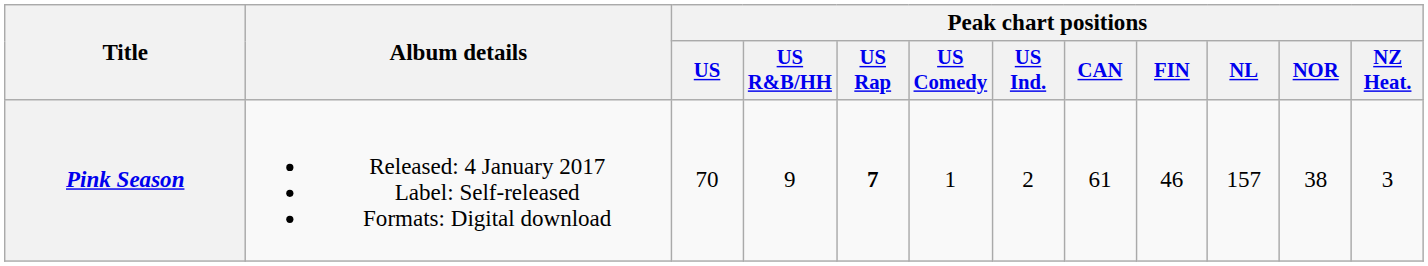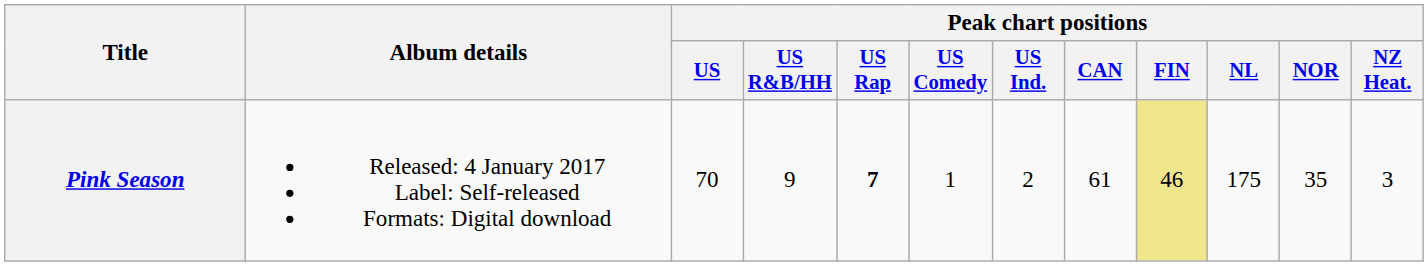 <table class="wikitable plainrowheaders" style="text-align: center;">
 <tr>
 <th scope="col" rowspan="2" style="width:10em;">Title</th>
 <th scope="col" rowspan="2" style="width:18em;">Album details</th>
 <th scope="col" colspan="10" style="width:9em;">Peak chart positions</th>
 </tr>
 <tr>
 <th scope="col" style="width:3em;font-size:90%;"><a href='#'>US</a><br></th>
 <th scope="col" style="width:3em;font-size:90%;"><a href='#'>US<br>R&B/HH</a><br></th>
 <th scope="col" style="width:3em;font-size:90%;"><a href='#'>US<br>Rap</a><br></th>
 <th scope="col" style="width:3em;font-size:90%;"><a href='#'>US<br>Comedy</a><br></th>
 <th scope="col" style="width:3em;font-size:90%;"><a href='#'>US<br>Ind.</a><br></th>
 <th scope="col" style="width:3em;font-size:90%;"><a href='#'>CAN</a><br></th>
 <th scope="col" style="width:3em;font-size:90%;"><a href='#'>FIN</a><br></th>
 <th scope="col" style="width:3em;font-size:90%;"><a href='#'>NL</a><br></th>
 <th scope="col" style="width:3em;font-size:90%;"><a href='#'>NOR</a><br></th>
 <th scope="col" style="width:3em;font-size:90%;"><a href='#'>NZ<br>Heat.</a><br></th>
 </tr>
 <tr>
 <th scope="row"><em><a href='#'>Pink Season</a></em></th>
 <td><br><ul><li>Released: 4 January 2017</li><li>Label: Self-released</li><li>Formats: Digital download</li></ul></td>
 <td>70</td>
 <td>9</td>
 <td><strong>7</strong></td>
 <td>1</td>
 <td>2</td>
 <td>61</td>
-<td>46</td>
-<td>157</td>
-<td>38</td>
+<td style="background: khaki;">46</td>
+<td>175</td>
+<td>35</td>
 <td>3</td>
 </tr>
 </table>
